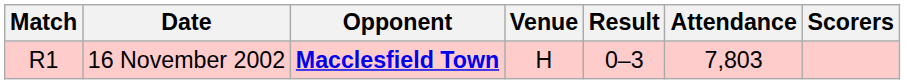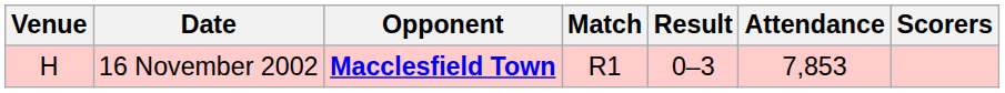 <table class="wikitable" style="font-size:100%; text-align:center">
 <tr>
-<th>Match</th>
+<th>Venue</th>
 <th>Date</th>
 <th>Opponent</th>
-<th>Venue</th>
+<th>Match</th>
 <th>Result</th>
 <th>Attendance</th>
 <th>Scorers</th>
 </tr>
 <tr style="background: #FFCCCC;">
-<td>R1</td>
+<td>H</td>
 <td>16 November 2002</td>
 <td><strong><a href='#'>Macclesfield Town</a></strong></td>
-<td>H</td>
+<td>R1</td>
 <td>0–3</td>
-<td>7,803</td>
+<td>7,853</td>
 <td></td>
 </tr>
 </table>
